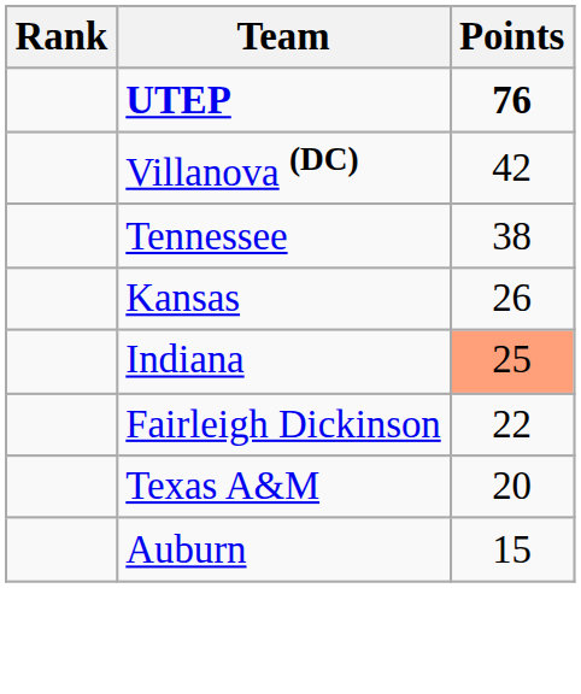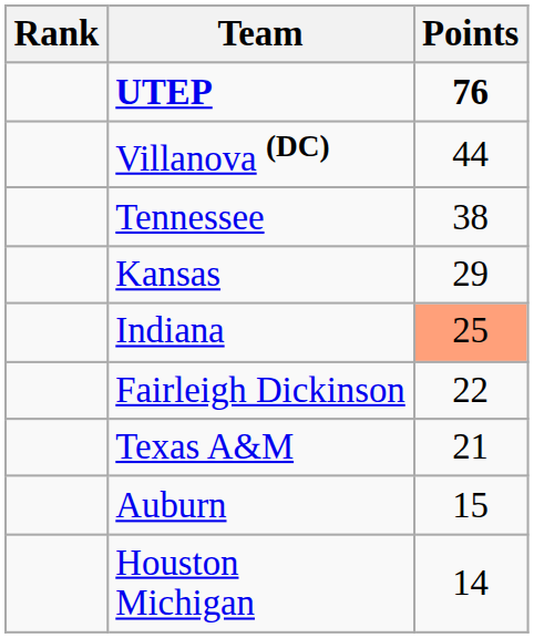 <table class="wikitable sortable" style="text-align:center">
 <tr>
 <th>Rank</th>
 <th>Team</th>
 <th>Points</th>
 </tr>
 <tr>
 <td></td>
 <td align="left"><strong><a href='#'>UTEP</a></strong></td>
 <td><strong>76</strong></td>
 </tr>
 <tr>
 <td></td>
 <td align="left"><a href='#'>Villanova</a> <sup><strong>(DC)</strong></sup></td>
-<td>42</td>
+<td>44</td>
 </tr>
 <tr>
 <td></td>
 <td align="left"><a href='#'>Tennessee</a></td>
 <td>38</td>
 </tr>
 <tr>
 <td></td>
 <td align="left"><a href='#'>Kansas</a></td>
-<td>26</td>
+<td>29</td>
 </tr>
 <tr>
 <td></td>
 <td align="left"><a href='#'>Indiana</a></td>
 <td style="background: lightsalmon;">25</td>
 </tr>
 <tr>
 <td></td>
 <td align="left"><a href='#'>Fairleigh Dickinson</a></td>
 <td>22</td>
 </tr>
 <tr>
 <td></td>
 <td align="left"><a href='#'>Texas A&M</a></td>
-<td>20</td>
+<td>21</td>
 </tr>
 <tr>
 <td></td>
 <td align="left"><a href='#'>Auburn</a></td>
 <td>15</td>
 </tr>
+<tr>
+<td></td>
+<td align="left"><a href='#'>Houston</a><br><a href='#'>Michigan</a></td>
+<td>14</td>
+</tr>
 </table>
